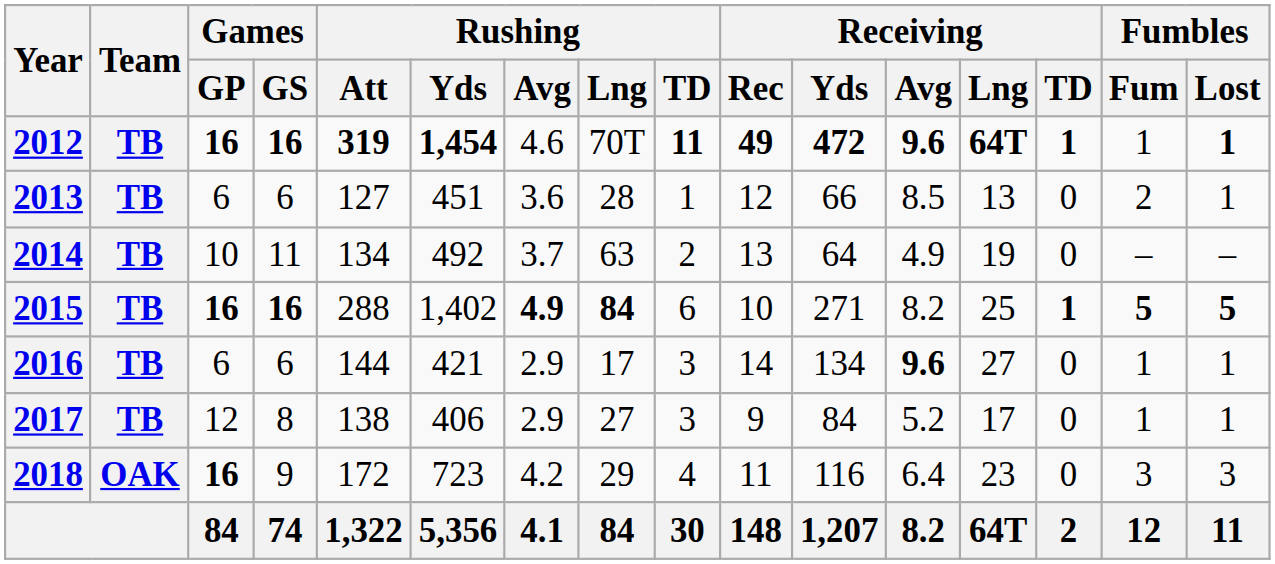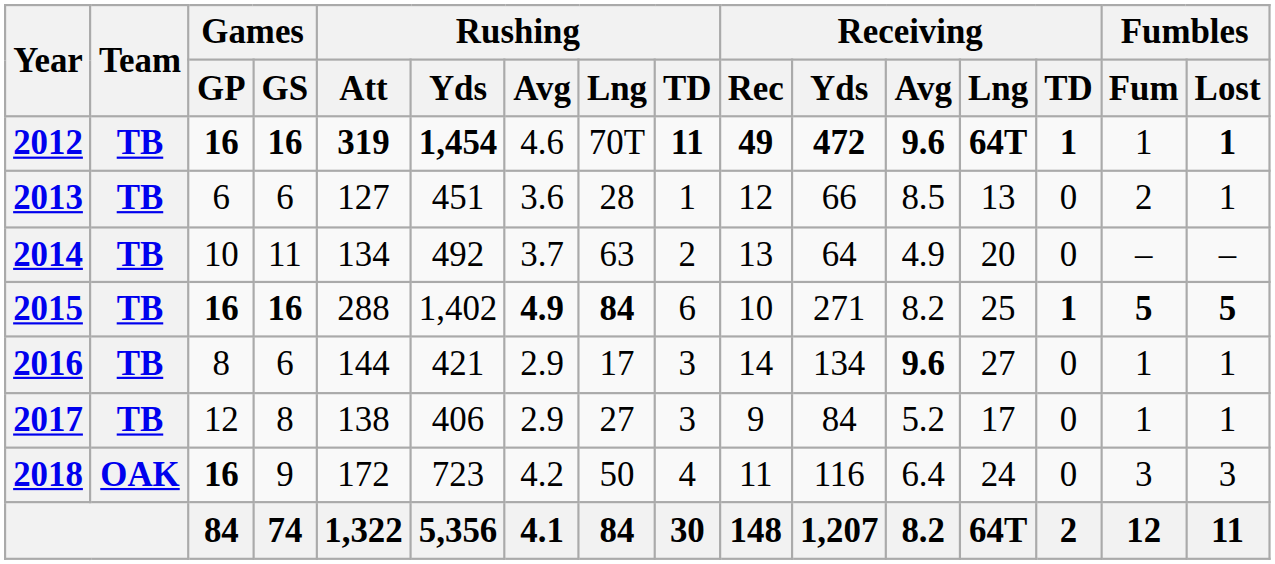 <table class=wikitable style="text-align:center;">
 <tr>
 <th rowspan=2>Year</th>
 <th rowspan=2>Team</th>
 <th colspan=2>Games</th>
 <th colspan=5>Rushing</th>
 <th colspan=5>Receiving</th>
 <th colspan=2>Fumbles</th>
 </tr>
 <tr>
 <th>GP</th>
 <th>GS</th>
 <th>Att</th>
 <th>Yds</th>
 <th>Avg</th>
 <th>Lng</th>
 <th>TD</th>
 <th>Rec</th>
 <th>Yds</th>
 <th>Avg</th>
 <th>Lng</th>
 <th>TD</th>
 <th>Fum</th>
 <th>Lost</th>
 </tr>
 <tr>
 <th><a href='#'>2012</a></th>
 <th><a href='#'>TB</a></th>
 <td><strong>16</strong></td>
 <td><strong>16</strong></td>
 <td><strong>319</strong></td>
 <td><strong>1,454</strong></td>
 <td>4.6</td>
 <td>70T</td>
 <td><strong>11</strong></td>
 <td><strong>49</strong></td>
 <td><strong>472</strong></td>
 <td><strong>9.6</strong></td>
 <td><strong>64T</strong></td>
 <td><strong>1 </strong></td>
 <td>1</td>
 <td><strong>1</strong></td>
 </tr>
 <tr>
 <th><a href='#'>2013</a></th>
 <th><a href='#'>TB</a></th>
 <td>6</td>
 <td>6</td>
 <td>127</td>
 <td>451</td>
 <td>3.6</td>
 <td>28</td>
 <td>1</td>
 <td>12</td>
 <td>66</td>
 <td>8.5</td>
 <td>13</td>
 <td>0</td>
 <td>2</td>
 <td>1</td>
 </tr>
 <tr>
 <th><a href='#'>2014</a></th>
 <th><a href='#'>TB</a></th>
 <td>10</td>
 <td>11</td>
 <td>134</td>
 <td>492</td>
 <td>3.7</td>
 <td>63</td>
 <td>2</td>
 <td>13</td>
 <td>64</td>
 <td>4.9</td>
-<td>19</td>
+<td>20</td>
 <td>0</td>
 <td>–</td>
 <td>–</td>
 </tr>
 <tr>
 <th><a href='#'>2015</a></th>
 <th><a href='#'>TB</a></th>
 <td><strong>16</strong></td>
 <td><strong>16</strong></td>
 <td>288</td>
 <td>1,402</td>
 <td><strong>4.9</strong></td>
 <td><strong>84</strong></td>
 <td>6</td>
 <td>10</td>
 <td>271</td>
 <td>8.2</td>
 <td>25</td>
 <td><strong>1</strong></td>
 <td><strong>5</strong></td>
 <td><strong>5</strong></td>
 </tr>
 <tr>
 <th><a href='#'>2016</a></th>
 <th><a href='#'>TB</a></th>
-<td>6</td>
+<td>8</td>
 <td>6</td>
 <td>144</td>
 <td>421</td>
 <td>2.9</td>
 <td>17</td>
 <td>3</td>
 <td>14</td>
 <td>134</td>
 <td><strong>9.6</strong></td>
 <td>27</td>
 <td>0</td>
 <td>1</td>
 <td>1</td>
 </tr>
 <tr>
 <th><a href='#'>2017</a></th>
 <th><a href='#'>TB</a></th>
 <td>12</td>
 <td>8</td>
 <td>138</td>
 <td>406</td>
 <td>2.9</td>
 <td>27</td>
 <td>3</td>
 <td>9</td>
 <td>84</td>
 <td>5.2</td>
 <td>17</td>
 <td>0</td>
 <td>1</td>
 <td>1</td>
 </tr>
 <tr>
 <th><a href='#'>2018</a></th>
 <th><a href='#'>OAK</a></th>
 <td><strong>16</strong></td>
 <td>9</td>
 <td>172</td>
 <td>723</td>
 <td>4.2</td>
-<td>29</td>
+<td>50</td>
 <td>4</td>
 <td>11</td>
 <td>116</td>
 <td>6.4</td>
-<td>23</td>
+<td>24</td>
 <td>0</td>
 <td>3</td>
 <td>3</td>
 </tr>
 <tr>
 <th colspan="2"></th>
 <th>84</th>
 <th>74</th>
 <th>1,322</th>
 <th>5,356</th>
 <th>4.1</th>
 <th>84</th>
 <th>30</th>
 <th>148</th>
 <th>1,207</th>
 <th>8.2</th>
 <th>64T</th>
 <th>2</th>
 <th>12</th>
 <th>11</th>
 </tr>
 </table>
